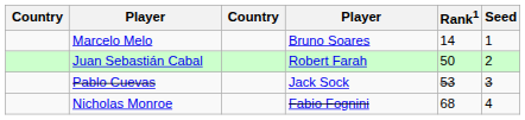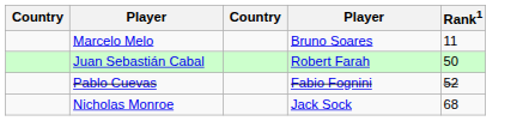 <table class="sortable wikitable">
 <tr>
 <th width="70">Country</th>
 <th width="175">Player</th>
 <th width="70">Country</th>
 <th width="175">Player</th>
 <th>Rank<sup>1</sup></th>
-<th>Seed</th>
 </tr>
 <tr>
 <td></td>
 <td><a href='#'>Marcelo Melo</a></td>
 <td></td>
 <td><a href='#'>Bruno Soares</a></td>
-<td>14</td>
-<td>1</td>
+<td>11</td>
 </tr>
 <tr style="background:#cfc;">
 <td></td>
 <td><a href='#'>Juan Sebastián Cabal</a></td>
 <td></td>
 <td><a href='#'>Robert Farah</a></td>
 <td>50</td>
-<td>2</td>
 </tr>
 <tr>
 <td><s></s></td>
 <td><s><a href='#'>Pablo Cuevas</a></s></td>
 <td><s></s></td>
-<td><a href='#'>Jack Sock</a></td>
-<td><s>53</s></td>
-<td><s>3</s></td>
+<td><s><a href='#'>Fabio Fognini</a></s></td>
+<td><s>52</s></td>
 </tr>
 <tr>
 <td></td>
 <td><a href='#'>Nicholas Monroe</a></td>
 <td></td>
-<td><s><a href='#'>Fabio Fognini</a></s></td>
+<td><a href='#'>Jack Sock</a></td>
 <td>68</td>
-<td>4</td>
 </tr>
 </table>
